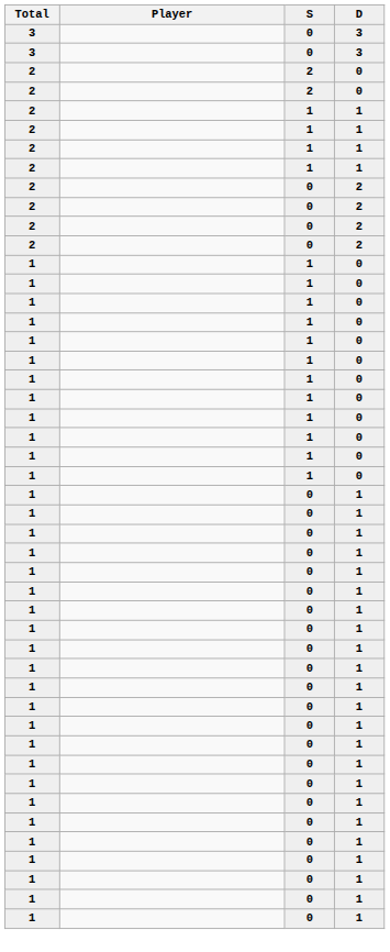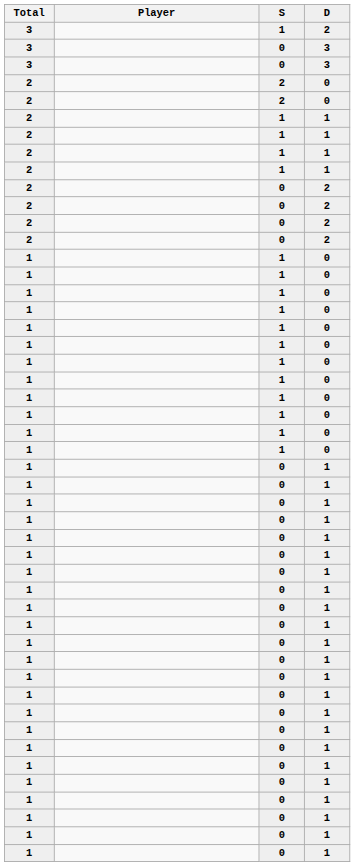 <table class="wikitable" style="font-size:90%;">
 <tr>
 <th width=50>Total</th>
 <th width=225>Player</th>
 <th width=45 style="background:#efefef"> S </th>
 <th width=45 style="background:#efefef"> D </th>
+</tr>
+<tr align=center>
+<td bgcolor=#efefef><strong>3</strong></td>
+<td align=left></td>
+<td bgcolor=#efefef><strong>1</strong></td>
+<td bgcolor=#efefef><strong>2</strong></td>
 </tr>
 <tr align=center>
 <td bgcolor=#efefef><strong>3</strong></td>
 <td align=left></td>
 <td bgcolor=#efefef><strong>0</strong></td>
 <td bgcolor=#efefef><strong>3</strong></td>
 </tr>
 <tr align=center>
 <td bgcolor=#efefef><strong>3</strong></td>
 <td align=left></td>
 <td bgcolor=#efefef><strong>0</strong></td>
 <td bgcolor=#efefef><strong>3</strong></td>
 </tr>
 <tr align=center>
 <td bgcolor=#efefef><strong>2</strong></td>
 <td align=left></td>
 <td bgcolor=#efefef><strong>2</strong></td>
 <td bgcolor=#efefef><strong>0</strong></td>
 </tr>
 <tr align=center>
 <td bgcolor=#efefef><strong>2</strong></td>
 <td align=left></td>
 <td bgcolor=#efefef><strong>2</strong></td>
 <td bgcolor=#efefef><strong>0</strong></td>
 </tr>
 <tr align=center>
 <td bgcolor=#efefef><strong>2</strong></td>
 <td align=left></td>
 <td bgcolor=#efefef><strong>1</strong></td>
 <td bgcolor=#efefef><strong>1</strong></td>
 </tr>
 <tr align=center>
 <td bgcolor=#efefef><strong>2</strong></td>
 <td align=left></td>
 <td bgcolor=#efefef><strong>1</strong></td>
 <td bgcolor=#efefef><strong>1</strong></td>
 </tr>
 <tr align=center>
 <td bgcolor=#efefef><strong>2</strong></td>
 <td align=left></td>
 <td bgcolor=#efefef><strong>1</strong></td>
 <td bgcolor=#efefef><strong>1</strong></td>
 </tr>
 <tr align=center>
 <td bgcolor=#efefef><strong>2</strong></td>
 <td align=left></td>
 <td bgcolor=#efefef><strong>1</strong></td>
 <td bgcolor=#efefef><strong>1</strong></td>
 </tr>
 <tr align=center>
 <td bgcolor=#efefef><strong>2</strong></td>
 <td align=left></td>
 <td bgcolor=#efefef><strong>0</strong></td>
 <td bgcolor=#efefef><strong>2</strong></td>
 </tr>
 <tr align=center>
 <td bgcolor=#efefef><strong>2</strong></td>
 <td align=left></td>
 <td bgcolor=#efefef><strong>0</strong></td>
 <td bgcolor=#efefef><strong>2</strong></td>
 </tr>
 <tr align=center>
 <td bgcolor=#efefef><strong>2</strong></td>
 <td align=left></td>
 <td bgcolor=#efefef><strong>0</strong></td>
 <td bgcolor=#efefef><strong>2</strong></td>
 </tr>
 <tr align=center>
 <td bgcolor=#efefef><strong>2</strong></td>
 <td align=left></td>
 <td bgcolor=#efefef><strong>0</strong></td>
 <td bgcolor=#efefef><strong>2</strong></td>
 </tr>
 <tr align=center>
 <td bgcolor=#efefef><strong>1</strong></td>
 <td align=left></td>
 <td bgcolor=#efefef><strong>1</strong></td>
 <td bgcolor=#efefef><strong>0</strong></td>
 </tr>
 <tr align=center>
 <td bgcolor=#efefef><strong>1</strong></td>
 <td align=left></td>
 <td bgcolor=#efefef><strong>1</strong></td>
 <td bgcolor=#efefef><strong>0</strong></td>
 </tr>
 <tr align=center>
 <td bgcolor=#efefef><strong>1</strong></td>
 <td align=left></td>
 <td bgcolor=#efefef><strong>1</strong></td>
 <td bgcolor=#efefef><strong>0</strong></td>
 </tr>
 <tr align=center>
 <td bgcolor=#efefef><strong>1</strong></td>
 <td align=left></td>
 <td bgcolor=#efefef><strong>1</strong></td>
 <td bgcolor=#efefef><strong>0</strong></td>
 </tr>
 <tr align=center>
 <td bgcolor=#efefef><strong>1</strong></td>
 <td align=left></td>
 <td bgcolor=#efefef><strong>1</strong></td>
 <td bgcolor=#efefef><strong>0</strong></td>
 </tr>
 <tr align=center>
 <td bgcolor=#efefef><strong>1</strong></td>
 <td align=left></td>
 <td bgcolor=#efefef><strong>1</strong></td>
 <td bgcolor=#efefef><strong>0</strong></td>
 </tr>
 <tr align=center>
 <td bgcolor=#efefef><strong>1</strong></td>
 <td align=left></td>
 <td bgcolor=#efefef><strong>1</strong></td>
 <td bgcolor=#efefef><strong>0</strong></td>
 </tr>
 <tr align=center>
 <td bgcolor=#efefef><strong>1</strong></td>
 <td align=left></td>
 <td bgcolor=#efefef><strong>1</strong></td>
 <td bgcolor=#efefef><strong>0</strong></td>
 </tr>
 <tr align=center>
 <td bgcolor=#efefef><strong>1</strong></td>
 <td align=left></td>
 <td bgcolor=#efefef><strong>1</strong></td>
 <td bgcolor=#efefef><strong>0</strong></td>
 </tr>
 <tr align=center>
 <td bgcolor=#efefef><strong>1</strong></td>
 <td align=left></td>
 <td bgcolor=#efefef><strong>1</strong></td>
 <td bgcolor=#efefef><strong>0</strong></td>
 </tr>
 <tr align=center>
 <td bgcolor=#efefef><strong>1</strong></td>
 <td align=left></td>
 <td bgcolor=#efefef><strong>1</strong></td>
 <td bgcolor=#efefef><strong>0</strong></td>
 </tr>
 <tr align=center>
 <td bgcolor=#efefef><strong>1</strong></td>
 <td align=left></td>
 <td bgcolor=#efefef><strong>1</strong></td>
 <td bgcolor=#efefef><strong>0</strong></td>
 </tr>
 <tr align=center>
 <td bgcolor=#efefef><strong>1</strong></td>
 <td align=left></td>
 <td bgcolor=#efefef><strong>0</strong></td>
 <td bgcolor=#efefef><strong>1</strong></td>
 </tr>
 <tr align=center>
 <td bgcolor=#efefef><strong>1</strong></td>
 <td align=left></td>
 <td bgcolor=#efefef><strong>0</strong></td>
 <td bgcolor=#efefef><strong>1</strong></td>
 </tr>
 <tr align=center>
 <td bgcolor=#efefef><strong>1</strong></td>
 <td align=left></td>
 <td bgcolor=#efefef><strong>0</strong></td>
 <td bgcolor=#efefef><strong>1</strong></td>
 </tr>
 <tr align=center>
 <td bgcolor=#efefef><strong>1</strong></td>
 <td align=left></td>
 <td bgcolor=#efefef><strong>0</strong></td>
 <td bgcolor=#efefef><strong>1</strong></td>
 </tr>
 <tr align=center>
 <td bgcolor=#efefef><strong>1</strong></td>
 <td align=left></td>
 <td bgcolor=#efefef><strong>0</strong></td>
 <td bgcolor=#efefef><strong>1</strong></td>
 </tr>
 <tr align=center>
 <td bgcolor=#efefef><strong>1</strong></td>
 <td align=left></td>
 <td bgcolor=#efefef><strong>0</strong></td>
 <td bgcolor=#efefef><strong>1</strong></td>
 </tr>
 <tr align=center>
 <td bgcolor=#efefef><strong>1</strong></td>
 <td align=left></td>
 <td bgcolor=#efefef><strong>0</strong></td>
 <td bgcolor=#efefef><strong>1</strong></td>
 </tr>
 <tr align=center>
 <td bgcolor=#efefef><strong>1</strong></td>
 <td align=left></td>
 <td bgcolor=#efefef><strong>0</strong></td>
 <td bgcolor=#efefef><strong>1</strong></td>
 </tr>
 <tr align=center>
 <td bgcolor=#efefef><strong>1</strong></td>
 <td align=left></td>
 <td bgcolor=#efefef><strong>0</strong></td>
 <td bgcolor=#efefef><strong>1</strong></td>
 </tr>
 <tr align=center>
 <td bgcolor=#efefef><strong>1</strong></td>
 <td align=left></td>
 <td bgcolor=#efefef><strong>0</strong></td>
 <td bgcolor=#efefef><strong>1</strong></td>
 </tr>
 <tr align=center>
 <td bgcolor=#efefef><strong>1</strong></td>
 <td align=left></td>
 <td bgcolor=#efefef><strong>0</strong></td>
 <td bgcolor=#efefef><strong>1</strong></td>
 </tr>
 <tr align=center>
 <td bgcolor=#efefef><strong>1</strong></td>
 <td align=left></td>
 <td bgcolor=#efefef><strong>0</strong></td>
 <td bgcolor=#efefef><strong>1</strong></td>
 </tr>
 <tr align=center>
 <td bgcolor=#efefef><strong>1</strong></td>
 <td align=left></td>
 <td bgcolor=#efefef><strong>0</strong></td>
 <td bgcolor=#efefef><strong>1</strong></td>
 </tr>
 <tr align=center>
 <td bgcolor=#efefef><strong>1</strong></td>
 <td align=left></td>
 <td bgcolor=#efefef><strong>0</strong></td>
 <td bgcolor=#efefef><strong>1</strong></td>
 </tr>
 <tr align=center>
 <td bgcolor=#efefef><strong>1</strong></td>
 <td align=left></td>
 <td bgcolor=#efefef><strong>0</strong></td>
 <td bgcolor=#efefef><strong>1</strong></td>
 </tr>
 <tr align=center>
 <td bgcolor=#efefef><strong>1</strong></td>
 <td align=left></td>
 <td bgcolor=#efefef><strong>0</strong></td>
 <td bgcolor=#efefef><strong>1</strong></td>
 </tr>
 <tr align=center>
 <td bgcolor=#efefef><strong>1</strong></td>
 <td align=left></td>
 <td bgcolor=#efefef><strong>0</strong></td>
 <td bgcolor=#efefef><strong>1</strong></td>
 </tr>
 <tr align=center>
 <td bgcolor=#efefef><strong>1</strong></td>
 <td align=left></td>
 <td bgcolor=#efefef><strong>0</strong></td>
 <td bgcolor=#efefef><strong>1</strong></td>
 </tr>
 <tr align=center>
 <td bgcolor=#efefef><strong>1</strong></td>
 <td align=left></td>
 <td bgcolor=#efefef><strong>0</strong></td>
 <td bgcolor=#efefef><strong>1</strong></td>
 </tr>
 <tr align=center>
 <td bgcolor=#efefef><strong>1</strong></td>
 <td align=left></td>
 <td bgcolor=#efefef><strong>0</strong></td>
 <td bgcolor=#efefef><strong>1</strong></td>
 </tr>
 <tr align=center>
 <td bgcolor=#efefef><strong>1</strong></td>
 <td align=left></td>
 <td bgcolor=#efefef><strong>0</strong></td>
 <td bgcolor=#efefef><strong>1</strong></td>
 </tr>
 <tr align=center>
 <td bgcolor=#efefef><strong>1</strong></td>
 <td align=left></td>
 <td bgcolor=#efefef><strong>0</strong></td>
 <td bgcolor=#efefef><strong>1</strong></td>
 </tr>
 <tr align=center>
 <td bgcolor=#efefef><strong>1</strong></td>
 <td align=left></td>
 <td bgcolor=#efefef><strong>0</strong></td>
 <td bgcolor=#efefef><strong>1</strong></td>
 </tr>
 </table>
